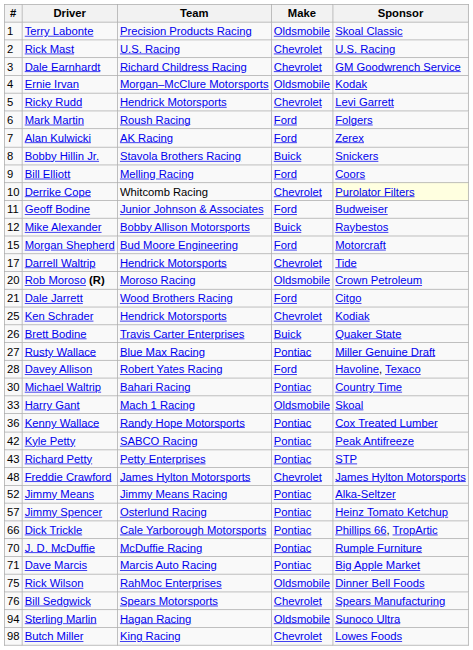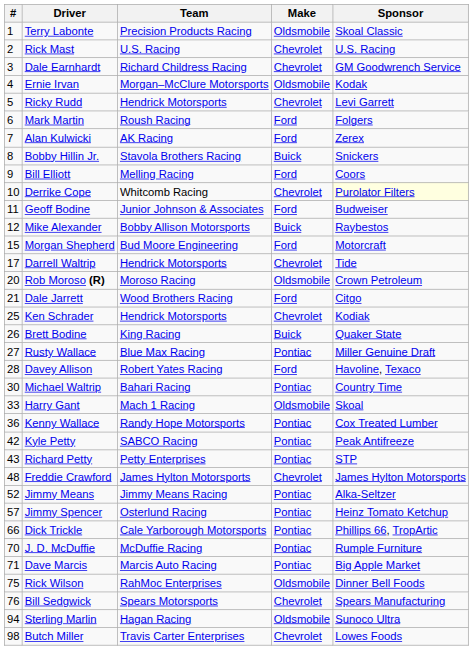 <table class="wikitable" style="font-size:95%">
 <tr>
 <th>#</th>
 <th>Driver</th>
 <th>Team</th>
 <th>Make</th>
 <th>Sponsor</th>
 </tr>
 <tr>
 <td>1</td>
 <td><a href='#'>Terry Labonte</a></td>
 <td><a href='#'>Precision Products Racing</a></td>
 <td><a href='#'>Oldsmobile</a></td>
 <td><a href='#'>Skoal Classic</a></td>
 </tr>
 <tr>
 <td>2</td>
 <td><a href='#'>Rick Mast</a></td>
 <td><a href='#'>U.S. Racing</a></td>
 <td><a href='#'>Chevrolet</a></td>
 <td><a href='#'>U.S. Racing</a></td>
 </tr>
 <tr>
 <td>3</td>
 <td><a href='#'>Dale Earnhardt</a></td>
 <td><a href='#'>Richard Childress Racing</a></td>
 <td><a href='#'>Chevrolet</a></td>
 <td><a href='#'>GM Goodwrench Service</a></td>
 </tr>
 <tr>
 <td>4</td>
 <td><a href='#'>Ernie Irvan</a></td>
 <td><a href='#'>Morgan–McClure Motorsports</a></td>
 <td><a href='#'>Oldsmobile</a></td>
 <td><a href='#'>Kodak</a></td>
 </tr>
 <tr>
 <td>5</td>
 <td><a href='#'>Ricky Rudd</a></td>
 <td><a href='#'>Hendrick Motorsports</a></td>
 <td><a href='#'>Chevrolet</a></td>
 <td><a href='#'>Levi Garrett</a></td>
 </tr>
 <tr>
 <td>6</td>
 <td><a href='#'>Mark Martin</a></td>
 <td><a href='#'>Roush Racing</a></td>
 <td><a href='#'>Ford</a></td>
 <td><a href='#'>Folgers</a></td>
 </tr>
 <tr>
 <td>7</td>
 <td><a href='#'>Alan Kulwicki</a></td>
 <td><a href='#'>AK Racing</a></td>
 <td><a href='#'>Ford</a></td>
 <td><a href='#'>Zerex</a></td>
 </tr>
 <tr>
 <td>8</td>
 <td><a href='#'>Bobby Hillin Jr.</a></td>
 <td><a href='#'>Stavola Brothers Racing</a></td>
 <td><a href='#'>Buick</a></td>
 <td><a href='#'>Snickers</a></td>
 </tr>
 <tr>
 <td>9</td>
 <td><a href='#'>Bill Elliott</a></td>
 <td><a href='#'>Melling Racing</a></td>
 <td><a href='#'>Ford</a></td>
 <td><a href='#'>Coors</a></td>
 </tr>
 <tr>
 <td>10</td>
 <td><a href='#'>Derrike Cope</a></td>
 <td>Whitcomb Racing</td>
 <td><a href='#'>Chevrolet</a></td>
 <td style="background: lightyellow;"><a href='#'>Purolator Filters</a></td>
 </tr>
 <tr>
 <td>11</td>
 <td><a href='#'>Geoff Bodine</a></td>
 <td><a href='#'>Junior Johnson & Associates</a></td>
 <td><a href='#'>Ford</a></td>
 <td><a href='#'>Budweiser</a></td>
 </tr>
 <tr>
 <td>12</td>
 <td><a href='#'>Mike Alexander</a></td>
 <td><a href='#'>Bobby Allison Motorsports</a></td>
 <td><a href='#'>Buick</a></td>
 <td><a href='#'>Raybestos</a></td>
 </tr>
 <tr>
 <td>15</td>
 <td><a href='#'>Morgan Shepherd</a></td>
 <td><a href='#'>Bud Moore Engineering</a></td>
 <td><a href='#'>Ford</a></td>
 <td><a href='#'>Motorcraft</a></td>
 </tr>
 <tr>
 <td>17</td>
 <td><a href='#'>Darrell Waltrip</a></td>
 <td><a href='#'>Hendrick Motorsports</a></td>
 <td><a href='#'>Chevrolet</a></td>
 <td><a href='#'>Tide</a></td>
 </tr>
 <tr>
 <td>20</td>
 <td><a href='#'>Rob Moroso</a> <strong>(R)</strong></td>
 <td><a href='#'>Moroso Racing</a></td>
 <td><a href='#'>Oldsmobile</a></td>
 <td><a href='#'>Crown Petroleum</a></td>
 </tr>
 <tr>
 <td>21</td>
 <td><a href='#'>Dale Jarrett</a></td>
 <td><a href='#'>Wood Brothers Racing</a></td>
 <td><a href='#'>Ford</a></td>
 <td><a href='#'>Citgo</a></td>
 </tr>
 <tr>
 <td>25</td>
 <td><a href='#'>Ken Schrader</a></td>
 <td><a href='#'>Hendrick Motorsports</a></td>
 <td><a href='#'>Chevrolet</a></td>
 <td><a href='#'>Kodiak</a></td>
 </tr>
 <tr>
 <td>26</td>
 <td><a href='#'>Brett Bodine</a></td>
-<td><a href='#'>Travis Carter Enterprises</a></td>
+<td><a href='#'>King Racing</a></td>
 <td><a href='#'>Buick</a></td>
 <td><a href='#'>Quaker State</a></td>
 </tr>
 <tr>
 <td>27</td>
 <td><a href='#'>Rusty Wallace</a></td>
 <td><a href='#'>Blue Max Racing</a></td>
 <td><a href='#'>Pontiac</a></td>
 <td><a href='#'>Miller Genuine Draft</a></td>
 </tr>
 <tr>
 <td>28</td>
 <td><a href='#'>Davey Allison</a></td>
 <td><a href='#'>Robert Yates Racing</a></td>
 <td><a href='#'>Ford</a></td>
 <td><a href='#'>Havoline</a>, <a href='#'>Texaco</a></td>
 </tr>
 <tr>
 <td>30</td>
 <td><a href='#'>Michael Waltrip</a></td>
 <td><a href='#'>Bahari Racing</a></td>
 <td><a href='#'>Pontiac</a></td>
 <td><a href='#'>Country Time</a></td>
 </tr>
 <tr>
 <td>33</td>
 <td><a href='#'>Harry Gant</a></td>
 <td><a href='#'>Mach 1 Racing</a></td>
 <td><a href='#'>Oldsmobile</a></td>
 <td><a href='#'>Skoal</a></td>
 </tr>
 <tr>
 <td>36</td>
 <td><a href='#'>Kenny Wallace</a></td>
 <td><a href='#'>Randy Hope Motorsports</a></td>
 <td><a href='#'>Pontiac</a></td>
 <td><a href='#'>Cox Treated Lumber</a></td>
 </tr>
 <tr>
 <td>42</td>
 <td><a href='#'>Kyle Petty</a></td>
 <td><a href='#'>SABCO Racing</a></td>
 <td><a href='#'>Pontiac</a></td>
 <td><a href='#'>Peak Antifreeze</a></td>
 </tr>
 <tr>
 <td>43</td>
 <td><a href='#'>Richard Petty</a></td>
 <td><a href='#'>Petty Enterprises</a></td>
 <td><a href='#'>Pontiac</a></td>
 <td><a href='#'>STP</a></td>
 </tr>
 <tr>
 <td>48</td>
 <td><a href='#'>Freddie Crawford</a></td>
 <td><a href='#'>James Hylton Motorsports</a></td>
 <td><a href='#'>Chevrolet</a></td>
 <td><a href='#'>James Hylton Motorsports</a></td>
 </tr>
 <tr>
 <td>52</td>
 <td><a href='#'>Jimmy Means</a></td>
 <td><a href='#'>Jimmy Means Racing</a></td>
 <td><a href='#'>Pontiac</a></td>
 <td><a href='#'>Alka-Seltzer</a></td>
 </tr>
 <tr>
 <td>57</td>
 <td><a href='#'>Jimmy Spencer</a></td>
 <td><a href='#'>Osterlund Racing</a></td>
 <td><a href='#'>Pontiac</a></td>
 <td><a href='#'>Heinz Tomato Ketchup</a></td>
 </tr>
 <tr>
 <td>66</td>
 <td><a href='#'>Dick Trickle</a></td>
 <td><a href='#'>Cale Yarborough Motorsports</a></td>
 <td><a href='#'>Pontiac</a></td>
 <td><a href='#'>Phillips 66</a>, <a href='#'>TropArtic</a></td>
 </tr>
 <tr>
 <td>70</td>
 <td><a href='#'>J. D. McDuffie</a></td>
 <td><a href='#'>McDuffie Racing</a></td>
 <td><a href='#'>Pontiac</a></td>
 <td><a href='#'>Rumple Furniture</a></td>
 </tr>
 <tr>
 <td>71</td>
 <td><a href='#'>Dave Marcis</a></td>
 <td><a href='#'>Marcis Auto Racing</a></td>
 <td><a href='#'>Pontiac</a></td>
 <td><a href='#'>Big Apple Market</a></td>
 </tr>
 <tr>
 <td>75</td>
 <td><a href='#'>Rick Wilson</a></td>
 <td><a href='#'>RahMoc Enterprises</a></td>
 <td><a href='#'>Oldsmobile</a></td>
 <td><a href='#'>Dinner Bell Foods</a></td>
 </tr>
 <tr>
 <td>76</td>
 <td><a href='#'>Bill Sedgwick</a></td>
 <td><a href='#'>Spears Motorsports</a></td>
 <td><a href='#'>Chevrolet</a></td>
 <td><a href='#'>Spears Manufacturing</a></td>
 </tr>
 <tr>
 <td>94</td>
 <td><a href='#'>Sterling Marlin</a></td>
 <td><a href='#'>Hagan Racing</a></td>
 <td><a href='#'>Oldsmobile</a></td>
 <td><a href='#'>Sunoco Ultra</a></td>
 </tr>
 <tr>
 <td>98</td>
 <td><a href='#'>Butch Miller</a></td>
-<td><a href='#'>King Racing</a></td>
+<td><a href='#'>Travis Carter Enterprises</a></td>
 <td><a href='#'>Chevrolet</a></td>
 <td><a href='#'>Lowes Foods</a></td>
 </tr>
 </table>
